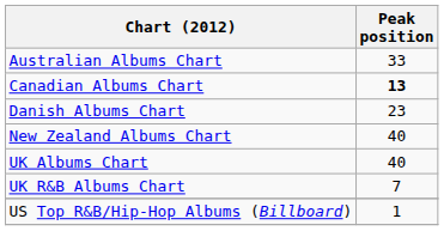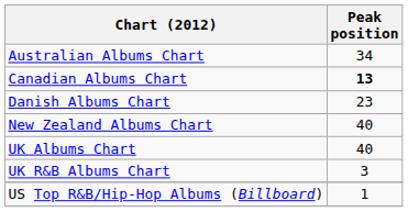 <table class="wikitable sortable">
 <tr>
 <th scope="col">Chart (2012)</th>
 <th scope="col">Peak<br>position</th>
 </tr>
 <tr>
 <td><a href='#'>Australian Albums Chart</a></td>
-<td style="text-align:center;">33</td>
+<td style="text-align:center;">34</td>
 </tr>
 <tr>
 <td><a href='#'>Canadian Albums Chart</a></td>
 <td style="text-align:center;"><strong>13</strong></td>
 </tr>
 <tr>
 <td><a href='#'>Danish Albums Chart</a></td>
 <td style="text-align:center;">23</td>
 </tr>
 <tr>
 <td><a href='#'>New Zealand Albums Chart</a></td>
 <td style="text-align:center;">40</td>
 </tr>
 <tr>
 <td><a href='#'>UK Albums Chart</a></td>
 <td style="text-align:center;">40</td>
 </tr>
 <tr>
 <td><a href='#'>UK R&B Albums Chart</a></td>
-<td style="text-align:center;">7</td>
+<td style="text-align:center;">3</td>
 </tr>
 <tr>
 </tr>
 <tr>
 </tr>
 <tr>
 <td>US <a href='#'>Top R&B/Hip-Hop Albums</a> (<em><a href='#'>Billboard</a></em>)</td>
 <td style="text-align:center;">1</td>
 </tr>
 <tr>
 </tr>
 </table>
